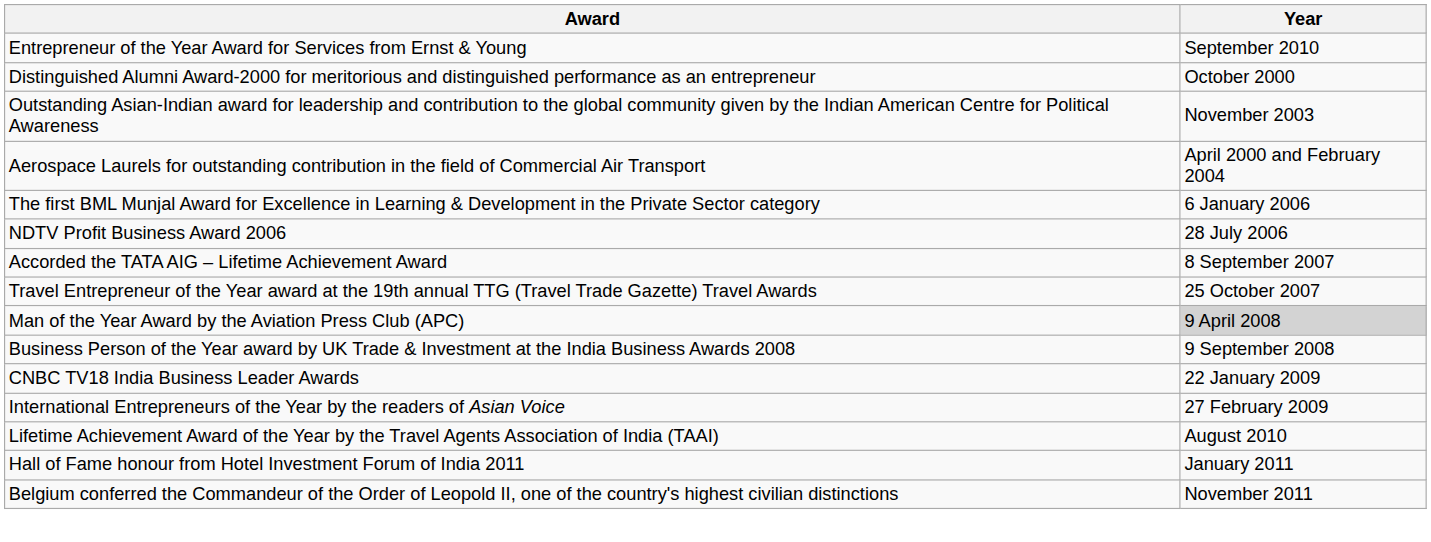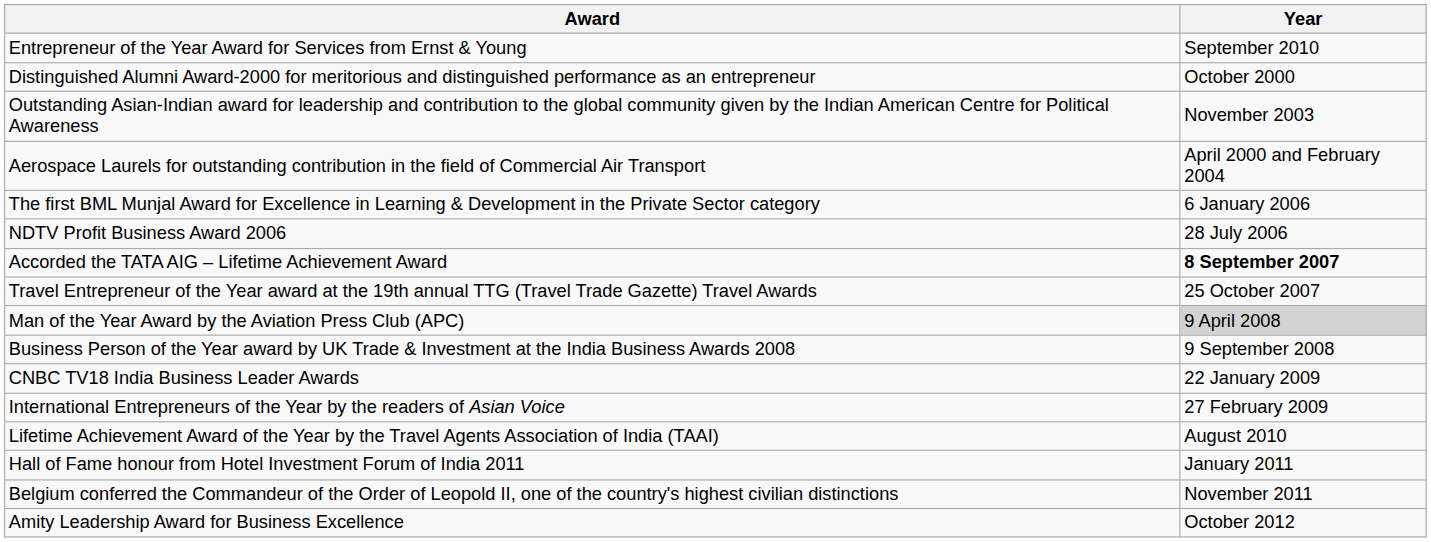 <table class="wikitable">
 <tr>
 <th>Award</th>
 <th>Year</th>
 </tr>
 <tr>
 <td>Entrepreneur of the Year Award for Services from Ernst & Young</td>
 <td>September 2010</td>
 </tr>
 <tr>
 <td>Distinguished Alumni Award-2000 for meritorious and distinguished performance as an entrepreneur</td>
 <td>October 2000</td>
 </tr>
 <tr>
 <td>Outstanding Asian-Indian award for leadership and contribution to the global community given by the Indian American Centre for Political Awareness</td>
 <td>November 2003</td>
 </tr>
 <tr>
 <td>Aerospace Laurels for outstanding contribution in the field of Commercial Air Transport</td>
 <td>April 2000 and February 2004</td>
 </tr>
 <tr>
 <td>The first BML Munjal Award for Excellence in Learning & Development in the Private Sector category</td>
 <td>6 January 2006</td>
 </tr>
 <tr>
 <td>NDTV Profit Business Award 2006</td>
 <td>28 July 2006</td>
 </tr>
 <tr>
 <td>Accorded the TATA AIG – Lifetime Achievement Award</td>
-<td>8 September 2007</td>
+<td><strong>8 September 2007</strong></td>
 </tr>
 <tr>
 <td>Travel Entrepreneur of the Year award at the 19th annual TTG (Travel Trade Gazette) Travel Awards</td>
 <td>25 October 2007</td>
 </tr>
 <tr>
 <td>Man of the Year Award by the Aviation Press Club (APC)</td>
 <td style="background: lightgrey;">9 April 2008</td>
 </tr>
 <tr>
 <td>Business Person of the Year award by UK Trade & Investment at the India Business Awards 2008</td>
 <td>9 September 2008</td>
 </tr>
 <tr>
 <td>CNBC TV18 India Business Leader Awards</td>
 <td>22 January 2009</td>
 </tr>
 <tr>
 <td>International Entrepreneurs of the Year by the readers of <em>Asian Voice</em></td>
 <td>27 February 2009</td>
 </tr>
 <tr>
 <td>Lifetime Achievement Award of the Year by the Travel Agents Association of India (TAAI)</td>
 <td>August 2010</td>
 </tr>
 <tr>
 <td>Hall of Fame honour from Hotel Investment Forum of India 2011</td>
 <td>January 2011</td>
 </tr>
 <tr>
 <td>Belgium conferred the Commandeur of the Order of Leopold II, one of the country's highest civilian distinctions</td>
 <td>November 2011</td>
 </tr>
+<tr>
+<td>Amity Leadership Award for Business Excellence</td>
+<td>October 2012</td>
+</tr>
 </table>
